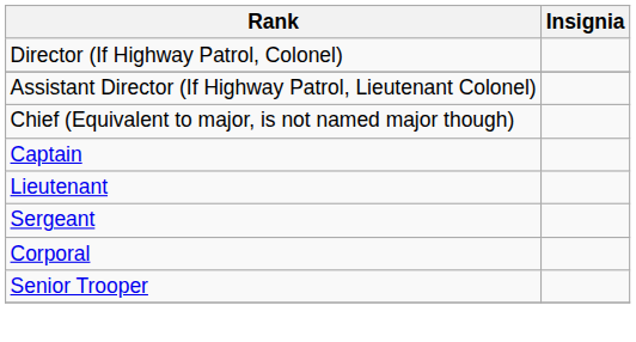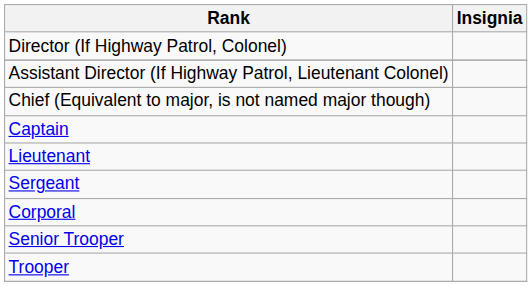 <table border="5" cellspacing="5" cellpadding="5" style="border-collapse:collapse;" class="wikitable">
 <tr>
 <th>Rank</th>
 <th>Insignia</th>
 </tr>
 <tr>
 <td>Director (If Highway Patrol, Colonel)</td>
 <td></td>
 </tr>
 <tr>
 </tr>
 <tr>
 <td>Assistant Director (If Highway Patrol, Lieutenant Colonel)</td>
 <td></td>
 </tr>
 <tr>
 <td>Chief (Equivalent to major, is not named major though)</td>
 <td></td>
 </tr>
 <tr>
 <td><a href='#'>Captain</a></td>
 <td></td>
 </tr>
 <tr>
 <td><a href='#'>Lieutenant</a></td>
 <td></td>
 </tr>
 <tr>
 <td><a href='#'>Sergeant</a></td>
 <td></td>
 </tr>
 <tr>
 <td><a href='#'>Corporal</a></td>
 <td></td>
 </tr>
 <tr>
 <td><a href='#'>Senior Trooper</a></td>
 <td></td>
 </tr>
 <tr>
+<td><a href='#'>Trooper</a></td>
+<td></td>
+</tr>
+<tr>
 </tr>
 </table>
